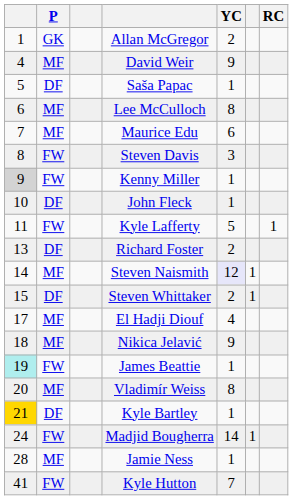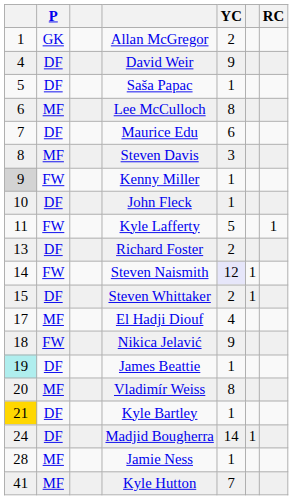 <table class="wikitable sortable" style="text-align: center;">
 <tr>
 <th width=28><br></th>
 <th width=28><a href='#'>P</a><br></th>
 <th width=28><br></th>
 <th><br></th>
 <th>YC <br></th>
 <th> <br></th>
 <th>RC <br></th>
 </tr>
 <tr>
 <td>1</td>
 <td><a href='#'>GK</a></td>
 <td></td>
 <td><a href='#'>Allan McGregor</a></td>
 <td>2</td>
 <td></td>
 <td></td>
 </tr>
 <tr style="background:#f0f0f0;">
 <td>4</td>
-<td><a href='#'>MF</a></td>
+<td><a href='#'>DF</a></td>
 <td></td>
 <td><a href='#'>David Weir</a></td>
 <td>9</td>
 <td></td>
 <td></td>
 </tr>
 <tr>
 <td>5</td>
 <td><a href='#'>DF</a></td>
 <td></td>
 <td><a href='#'>Saša Papac</a></td>
 <td>1</td>
 <td></td>
 <td></td>
 </tr>
 <tr style="background:#f0f0f0;">
 <td>6</td>
 <td><a href='#'>MF</a></td>
 <td></td>
 <td><a href='#'>Lee McCulloch</a></td>
 <td>8</td>
 <td></td>
 <td></td>
 </tr>
 <tr>
 <td>7</td>
-<td><a href='#'>MF</a></td>
+<td><a href='#'>DF</a></td>
 <td></td>
 <td><a href='#'>Maurice Edu</a></td>
 <td>6</td>
 <td></td>
 <td></td>
 </tr>
 <tr style="background:#f0f0f0;">
 <td>8</td>
-<td><a href='#'>FW</a></td>
+<td><a href='#'>MF</a></td>
 <td></td>
 <td><a href='#'>Steven Davis</a></td>
 <td>3</td>
 <td></td>
 <td></td>
 </tr>
 <tr>
 <td style="background: lightgrey;">9</td>
 <td><a href='#'>FW</a></td>
 <td></td>
 <td><a href='#'>Kenny Miller</a></td>
 <td>1</td>
 <td></td>
 <td></td>
 </tr>
 <tr style="background:#f0f0f0;">
 <td>10</td>
 <td><a href='#'>DF</a></td>
 <td></td>
 <td><a href='#'>John Fleck</a></td>
 <td>1</td>
 <td></td>
 <td></td>
 </tr>
 <tr>
 <td>11</td>
 <td><a href='#'>FW</a></td>
 <td></td>
 <td><a href='#'>Kyle Lafferty</a></td>
 <td>5</td>
 <td></td>
 <td>1</td>
 </tr>
 <tr style="background:#f0f0f0;">
 <td>13</td>
 <td><a href='#'>DF</a></td>
 <td></td>
 <td><a href='#'>Richard Foster</a></td>
 <td>2</td>
 <td></td>
 <td></td>
 </tr>
 <tr>
 <td>14</td>
-<td><a href='#'>MF</a></td>
+<td><a href='#'>FW</a></td>
 <td></td>
 <td><a href='#'>Steven Naismith</a></td>
 <td style="background: lavender;">12</td>
 <td>1</td>
 <td></td>
 </tr>
 <tr style="background:#f0f0f0;">
 <td>15</td>
 <td><a href='#'>DF</a></td>
 <td></td>
 <td><a href='#'>Steven Whittaker</a></td>
 <td>2</td>
 <td>1</td>
 <td></td>
 </tr>
 <tr>
 <td>17</td>
 <td><a href='#'>MF</a></td>
 <td></td>
 <td><a href='#'>El Hadji Diouf</a></td>
 <td>4</td>
 <td></td>
 <td></td>
 </tr>
 <tr style="background:#f0f0f0;">
 <td>18</td>
-<td><a href='#'>MF</a></td>
+<td><a href='#'>FW</a></td>
 <td></td>
 <td><a href='#'>Nikica Jelavić</a></td>
 <td>9</td>
 <td></td>
 <td></td>
 </tr>
 <tr>
 <td style="background: paleturquoise;">19</td>
-<td><a href='#'>FW</a></td>
+<td><a href='#'>DF</a></td>
 <td></td>
 <td><a href='#'>James Beattie</a></td>
 <td>1</td>
 <td></td>
 <td></td>
 </tr>
 <tr style="background:#f0f0f0;">
 <td>20</td>
 <td><a href='#'>MF</a></td>
 <td></td>
 <td><a href='#'>Vladimír Weiss</a></td>
 <td>8</td>
 <td></td>
 <td></td>
 </tr>
 <tr>
 <td style="background: gold;">21</td>
 <td><a href='#'>DF</a></td>
 <td></td>
 <td><a href='#'>Kyle Bartley</a></td>
 <td>1</td>
 <td></td>
 <td></td>
 </tr>
 <tr style="background:#f0f0f0;">
 <td>24</td>
-<td><a href='#'>FW</a></td>
+<td><a href='#'>DF</a></td>
 <td></td>
 <td><a href='#'>Madjid Bougherra</a></td>
 <td>14</td>
 <td>1</td>
 <td></td>
 </tr>
 <tr>
 <td>28</td>
 <td><a href='#'>MF</a></td>
 <td></td>
 <td><a href='#'>Jamie Ness</a></td>
 <td>1</td>
 <td></td>
 <td></td>
 </tr>
 <tr style="background:#f0f0f0;">
 <td>41</td>
-<td><a href='#'>FW</a></td>
+<td><a href='#'>MF</a></td>
 <td></td>
 <td><a href='#'>Kyle Hutton</a></td>
 <td>7</td>
 <td></td>
 <td></td>
 </tr>
 </table>
